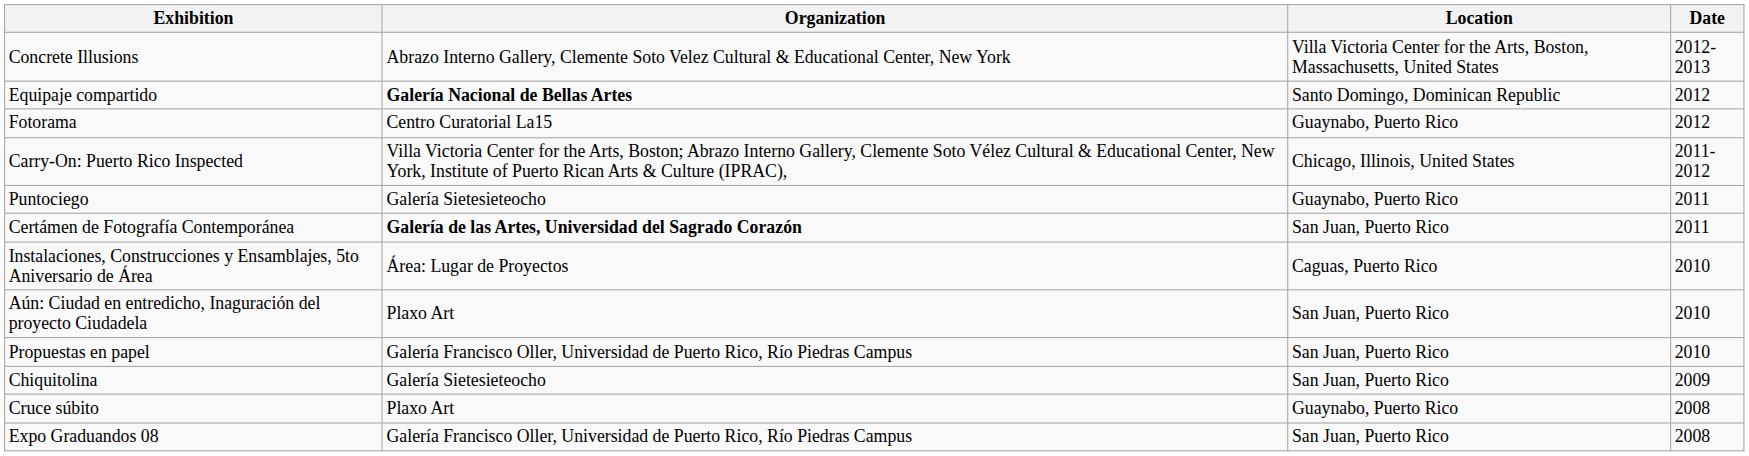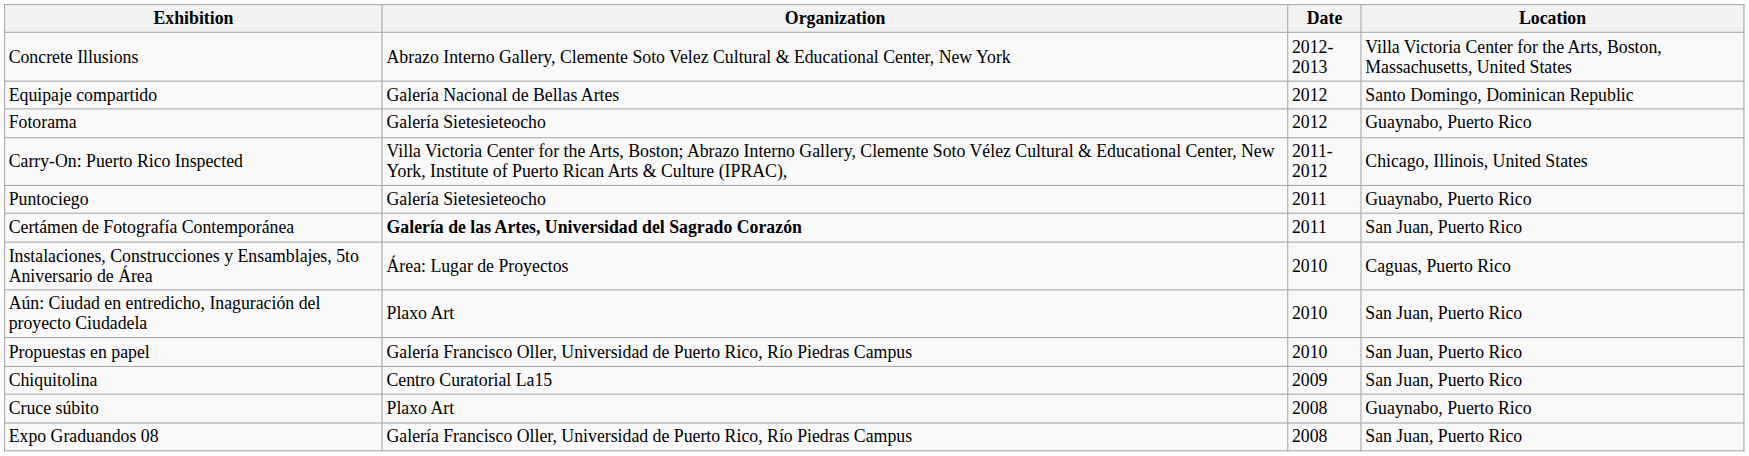 <table class="wikitable">
 <tr>
 <th>Exhibition</th>
 <th>Organization</th>
+<th>Date</th>
 <th>Location</th>
-<th>Date</th>
 </tr>
 <tr>
 <td>Concrete Illusions</td>
 <td>Abrazo Interno Gallery, Clemente Soto Velez Cultural & Educational Center, New York</td>
+<td>2012-2013</td>
 <td>Villa Victoria Center for the Arts, Boston, Massachusetts, United States</td>
-<td>2012-2013</td>
 </tr>
 <tr>
 <td>Equipaje compartido</td>
-<td><strong>Galería Nacional de Bellas Artes</strong></td>
+<td>Galería Nacional de Bellas Artes</td>
+<td>2012</td>
 <td>Santo Domingo, Dominican Republic</td>
-<td>2012</td>
 </tr>
 <tr>
 <td>Fotorama</td>
-<td>Centro Curatorial La15</td>
+<td>Galería Sietesieteocho</td>
+<td>2012</td>
 <td>Guaynabo, Puerto Rico</td>
-<td>2012</td>
 </tr>
 <tr>
 <td>Carry-On: Puerto Rico Inspected</td>
 <td>Villa Victoria Center for the Arts, Boston; Abrazo Interno Gallery, Clemente Soto Vélez Cultural & Educational Center, New York, Institute of Puerto Rican Arts & Culture (IPRAC),</td>
+<td>2011-2012</td>
 <td>Chicago, Illinois, United States</td>
-<td>2011-2012</td>
 </tr>
 <tr>
 <td>Puntociego</td>
 <td>Galería Sietesieteocho</td>
+<td>2011</td>
 <td>Guaynabo, Puerto Rico</td>
-<td>2011</td>
 </tr>
 <tr>
 <td>Certámen de Fotografía Contemporánea</td>
 <td><strong>Galería de las Artes, Universidad del Sagrado Corazón</strong></td>
+<td>2011</td>
 <td>San Juan, Puerto Rico</td>
-<td>2011</td>
 </tr>
 <tr>
 <td>Instalaciones, Construcciones y Ensamblajes, 5to Aniversario de Área</td>
 <td>Área: Lugar de Proyectos</td>
+<td>2010</td>
 <td>Caguas, Puerto Rico</td>
-<td>2010</td>
 </tr>
 <tr>
 <td>Aún: Ciudad en entredicho, Inaguración del proyecto Ciudadela</td>
 <td>Plaxo Art</td>
+<td>2010</td>
 <td>San Juan, Puerto Rico</td>
-<td>2010</td>
 </tr>
 <tr>
 <td>Propuestas en papel</td>
 <td>Galería Francisco Oller, Universidad de Puerto Rico, Río Piedras Campus</td>
+<td>2010</td>
 <td>San Juan, Puerto Rico</td>
-<td>2010</td>
 </tr>
 <tr>
 <td>Chiquitolina</td>
-<td>Galería Sietesieteocho</td>
+<td>Centro Curatorial La15</td>
+<td>2009</td>
 <td>San Juan, Puerto Rico</td>
-<td>2009</td>
 </tr>
 <tr>
 <td>Cruce súbito</td>
 <td>Plaxo Art</td>
+<td>2008</td>
 <td>Guaynabo, Puerto Rico</td>
-<td>2008</td>
 </tr>
 <tr>
 <td>Expo Graduandos 08</td>
 <td>Galería Francisco Oller, Universidad de Puerto Rico, Río Piedras Campus</td>
+<td>2008</td>
 <td>San Juan, Puerto Rico</td>
-<td>2008</td>
 </tr>
 </table>
